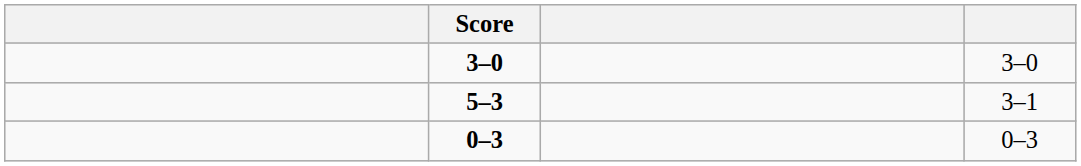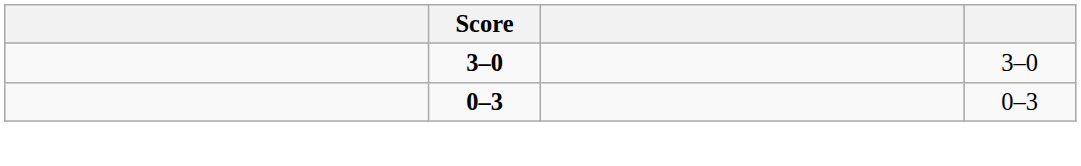 <table class="wikitable" style="text-align: center; ">
 <tr>
 <th align="right" width="270"></th>
 <th width="65">Score</th>
 <th align="left" width="270"></th>
 <th width="65"></th>
 </tr>
 <tr>
 <td align="left"><strong></strong></td>
 <td><strong>3–0</strong></td>
 <td align="left"></td>
 <td>3–0 <strong></strong></td>
 </tr>
 <tr>
-<td align="left"><strong></strong></td>
-<td><strong>5–3</strong></td>
-<td align="left"></td>
-<td>3–1 <strong></strong></td>
-</tr>
-<tr>
 <td align="left"></td>
 <td><strong>0–3</strong></td>
 <td align="left"><strong></strong></td>
 <td>0–3 <strong></strong></td>
 </tr>
 </table>
